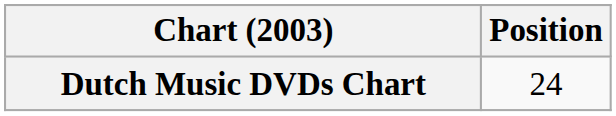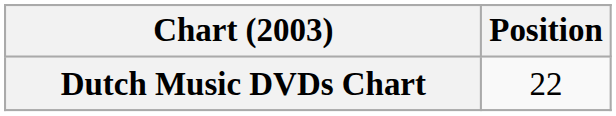 <table class="wikitable sortable plainrowheaders" style="text-align:center">
 <tr>
 <th scope="col" style="width:14em;">Chart (2003)</th>
 <th scope="col">Position</th>
 </tr>
 <tr>
 <th scope="row">Dutch Music DVDs Chart</th>
-<td>24</td>
+<td>22</td>
 </tr>
 </table>
